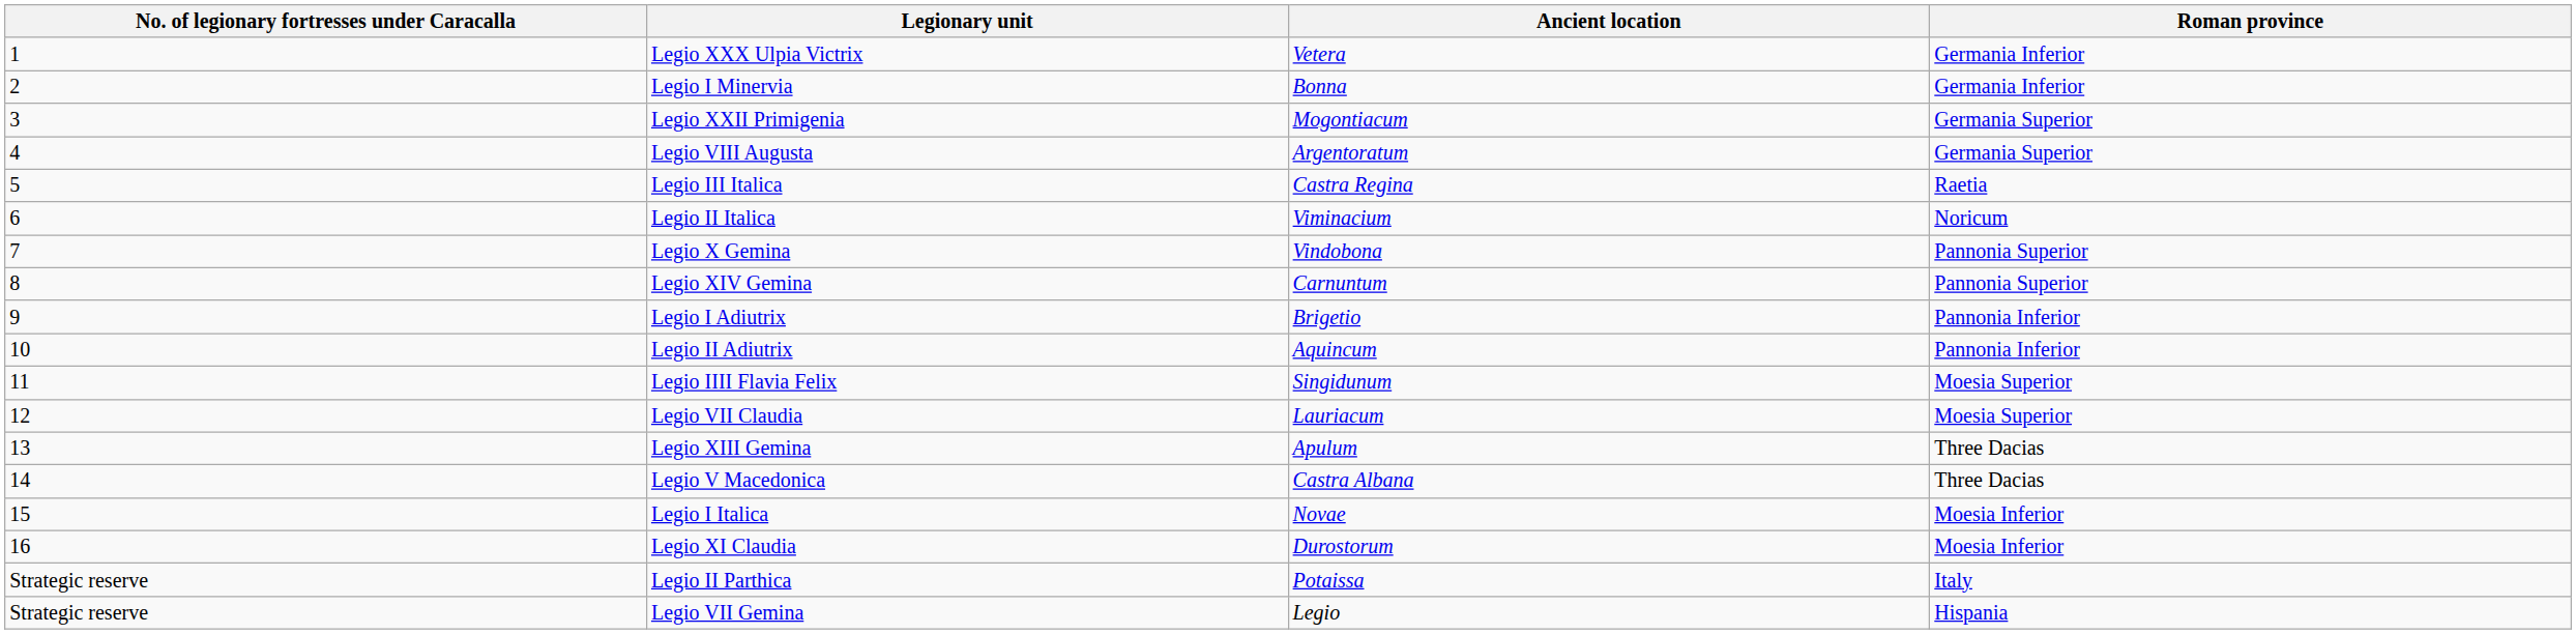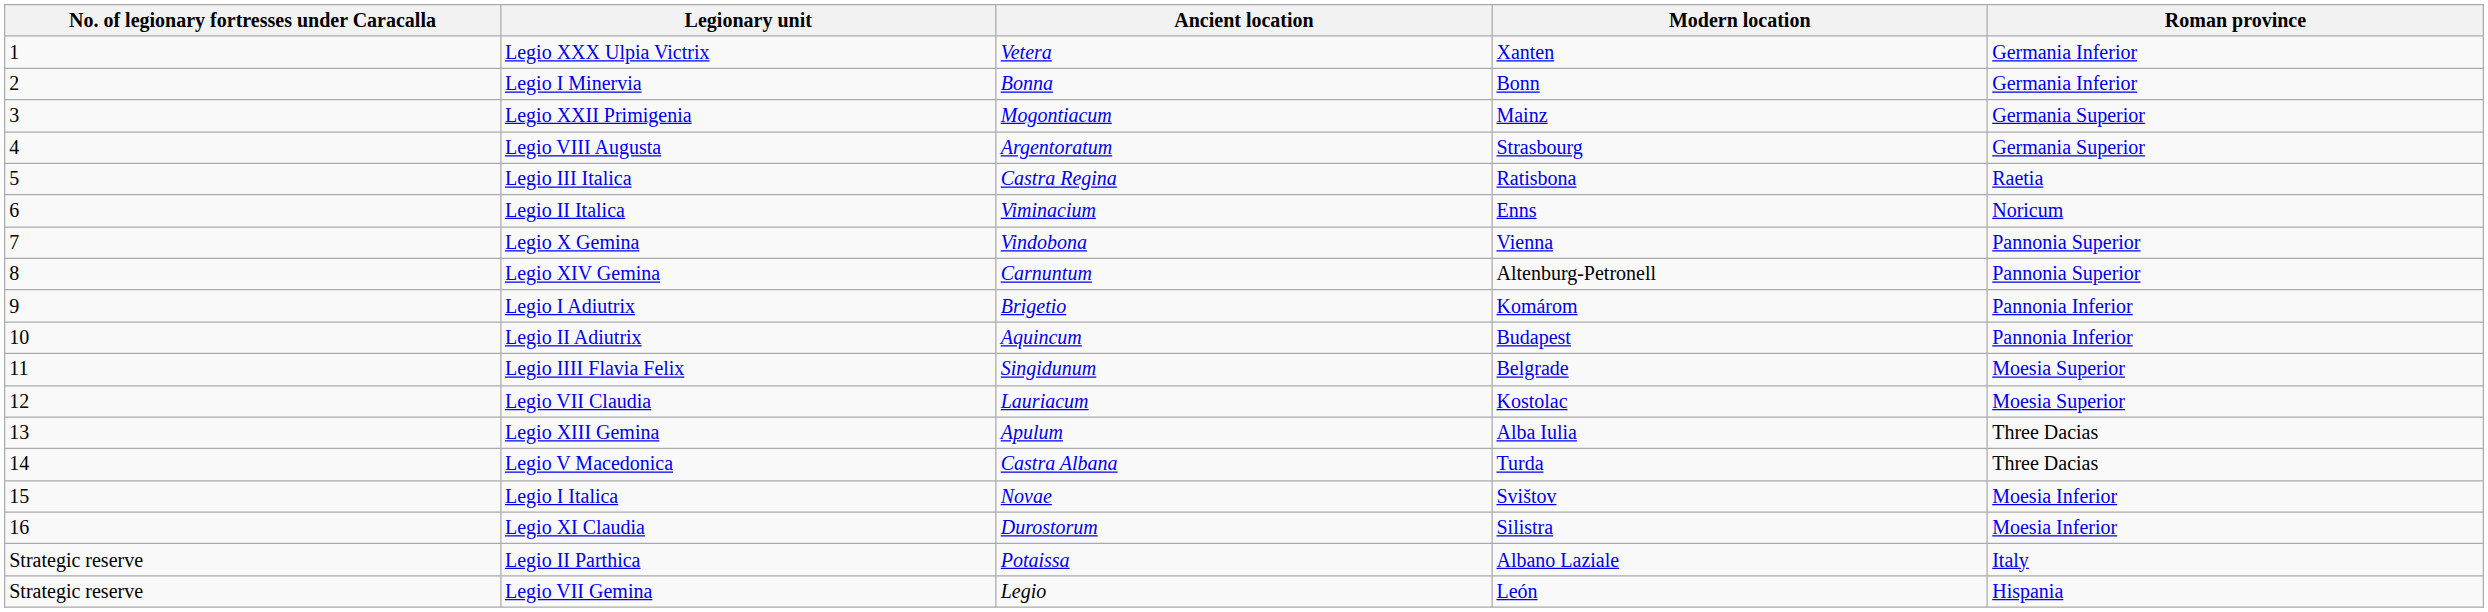 <table class="wikitable" width="100%">
 <tr>
 <th width="20%">No. of legionary fortresses under Caracalla</th>
 <th width="20%">Legionary unit</th>
 <th width="20%">Ancient location</th>
+<th width="20%">Modern location</th>
 <th width="20%">Roman province</th>
 </tr>
 <tr>
 <td><div>1</div></td>
 <td><a href='#'>Legio XXX Ulpia Victrix</a></td>
 <td><em><a href='#'>Vetera</a></em></td>
+<td><a href='#'>Xanten</a></td>
 <td><a href='#'>Germania Inferior</a></td>
 </tr>
 <tr>
 <td><div>2</div></td>
 <td><a href='#'>Legio I Minervia</a></td>
 <td><em><a href='#'>Bonna</a></em></td>
+<td><a href='#'>Bonn</a></td>
 <td><a href='#'>Germania Inferior</a></td>
 </tr>
 <tr>
 <td><div>3</div></td>
 <td><a href='#'>Legio XXII Primigenia</a></td>
 <td><em><a href='#'>Mogontiacum</a></em></td>
+<td><a href='#'>Mainz</a></td>
 <td><a href='#'>Germania Superior</a></td>
 </tr>
 <tr>
 <td><div>4</div></td>
 <td><a href='#'>Legio VIII Augusta</a></td>
 <td><em><a href='#'>Argentoratum</a></em></td>
+<td><a href='#'>Strasbourg</a></td>
 <td><a href='#'>Germania Superior</a></td>
 </tr>
 <tr>
 <td><div>5</div></td>
 <td><a href='#'>Legio III Italica</a></td>
 <td><em><a href='#'>Castra Regina</a></em></td>
+<td><a href='#'>Ratisbona</a></td>
 <td><a href='#'>Raetia</a></td>
 </tr>
 <tr>
 <td><div>6</div></td>
 <td><a href='#'>Legio II Italica</a></td>
 <td><em><a href='#'>Viminacium</a></em></td>
+<td><a href='#'>Enns</a></td>
 <td><a href='#'>Noricum</a></td>
 </tr>
 <tr>
 <td><div>7</div></td>
 <td><a href='#'>Legio X Gemina</a></td>
 <td><em><a href='#'>Vindobona</a></em></td>
+<td><a href='#'>Vienna</a></td>
 <td><a href='#'>Pannonia Superior</a></td>
 </tr>
 <tr>
 <td><div>8</div></td>
 <td><a href='#'>Legio XIV Gemina</a></td>
 <td><em><a href='#'>Carnuntum</a></em></td>
+<td>Altenburg-Petronell</td>
 <td><a href='#'>Pannonia Superior</a></td>
 </tr>
 <tr>
 <td><div>9</div></td>
 <td><a href='#'>Legio I Adiutrix</a></td>
 <td><em><a href='#'>Brigetio</a></em></td>
+<td><a href='#'>Komárom</a></td>
 <td><a href='#'>Pannonia Inferior</a></td>
 </tr>
 <tr>
 <td><div>10</div></td>
 <td><a href='#'>Legio II Adiutrix</a></td>
 <td><em><a href='#'>Aquincum</a></em></td>
+<td><a href='#'>Budapest</a></td>
 <td><a href='#'>Pannonia Inferior</a></td>
 </tr>
 <tr>
 <td><div>11</div></td>
 <td><a href='#'>Legio IIII Flavia Felix</a></td>
 <td><em><a href='#'>Singidunum</a></em></td>
+<td><a href='#'>Belgrade</a></td>
 <td><a href='#'>Moesia Superior</a></td>
 </tr>
 <tr>
 <td><div>12</div></td>
 <td><a href='#'>Legio VII Claudia</a></td>
 <td><em><a href='#'>Lauriacum</a></em></td>
+<td><a href='#'>Kostolac</a></td>
 <td><a href='#'>Moesia Superior</a></td>
 </tr>
 <tr>
 <td><div>13</div></td>
 <td><a href='#'>Legio XIII Gemina</a></td>
 <td><em><a href='#'>Apulum</a></em></td>
+<td><a href='#'>Alba Iulia</a></td>
 <td>Three Dacias</td>
 </tr>
 <tr>
 <td><div>14</div></td>
 <td><a href='#'>Legio V Macedonica</a></td>
 <td><em><a href='#'>Castra Albana</a></em></td>
+<td><a href='#'>Turda</a></td>
 <td>Three Dacias</td>
 </tr>
 <tr>
 <td><div>15</div></td>
 <td><a href='#'>Legio I Italica</a></td>
 <td><em><a href='#'>Novae</a></em></td>
+<td><a href='#'>Svištov</a></td>
 <td><a href='#'>Moesia Inferior</a></td>
 </tr>
 <tr>
 <td><div>16</div></td>
 <td><a href='#'>Legio XI Claudia</a></td>
 <td><em><a href='#'>Durostorum</a></em></td>
+<td><a href='#'>Silistra</a></td>
 <td><a href='#'>Moesia Inferior</a></td>
 </tr>
 <tr>
 <td><div>Strategic reserve</div></td>
 <td><a href='#'>Legio II Parthica</a></td>
 <td><em><a href='#'>Potaissa</a></em></td>
+<td><a href='#'>Albano Laziale</a></td>
 <td><a href='#'>Italy</a></td>
 </tr>
 <tr>
 <td><div>Strategic reserve</div></td>
 <td><a href='#'>Legio VII Gemina</a></td>
 <td><em>Legio</em></td>
+<td><a href='#'>León</a></td>
 <td><a href='#'>Hispania</a></td>
 </tr>
 </table>
